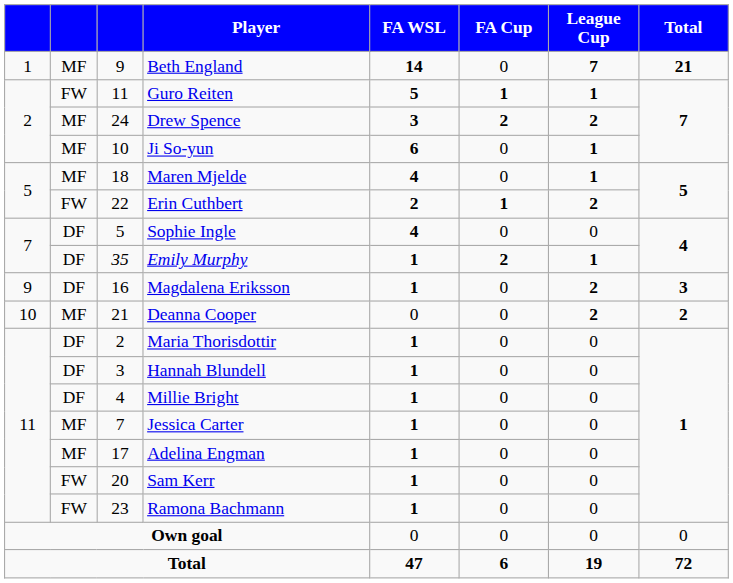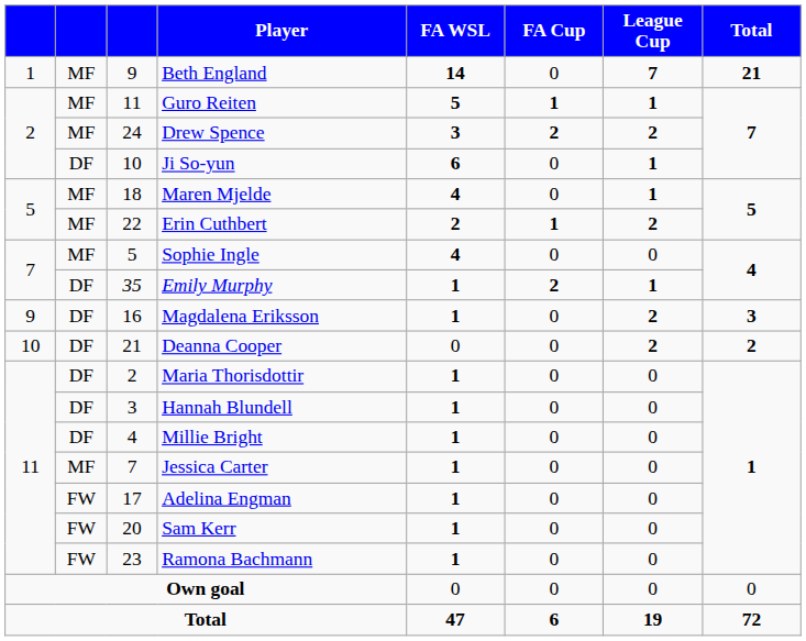 <table class="wikitable" style="text-align:center;">
 <tr>
 <th style="background:#00f; color:white; width:35px;"></th>
 <th style="background:#00f; color:white; width:35px;"></th>
 <th style="background:#00f; color:white; width:35px;"></th>
 <th style="background:#00f; color:white; width:200px;">Player</th>
 <th style="background:#00f; color:white; width:75px;">FA WSL</th>
 <th style="background:#00f; color:white; width:75px;">FA Cup</th>
 <th style="background:#00f; color:white; width:75px;">League Cup</th>
 <th style="background:#00f; color:white; width:75px;">Total</th>
 </tr>
 <tr>
 <td rowspan="1">1</td>
 <td>MF</td>
 <td>9</td>
 <td align=left> <a href='#'>Beth England</a></td>
 <td><strong>14</strong></td>
 <td>0</td>
 <td><strong>7</strong></td>
 <td><strong>21</strong></td>
 </tr>
 <tr>
 <td rowspan="3">2</td>
-<td>FW</td>
+<td>MF</td>
 <td>11</td>
 <td align=left> <a href='#'>Guro Reiten</a></td>
 <td><strong>5</strong></td>
 <td><strong>1</strong></td>
 <td><strong>1</strong></td>
 <td rowspan="3"><strong>7</strong></td>
 </tr>
 <tr>
 <td>MF</td>
 <td>24</td>
 <td align=left> <a href='#'>Drew Spence</a></td>
 <td><strong>3</strong></td>
 <td><strong>2</strong></td>
 <td><strong>2</strong></td>
 </tr>
 <tr>
-<td>MF</td>
+<td>DF</td>
 <td>10</td>
 <td align=left> <a href='#'>Ji So-yun</a></td>
 <td><strong>6</strong></td>
 <td>0</td>
 <td><strong>1</strong></td>
 </tr>
 <tr>
 <td rowspan="2">5</td>
 <td>MF</td>
 <td>18</td>
 <td align=left> <a href='#'>Maren Mjelde</a></td>
 <td><strong>4</strong></td>
 <td>0</td>
 <td><strong>1</strong></td>
 <td rowspan="2"><strong>5</strong></td>
 </tr>
 <tr>
-<td>FW</td>
+<td>MF</td>
 <td>22</td>
 <td align=left> <a href='#'>Erin Cuthbert</a></td>
 <td><strong>2</strong></td>
 <td><strong>1</strong></td>
 <td><strong>2</strong></td>
 </tr>
 <tr>
 <td rowspan="2">7</td>
-<td>DF</td>
+<td>MF</td>
 <td>5</td>
 <td align=left> <a href='#'>Sophie Ingle</a></td>
 <td><strong>4</strong></td>
 <td>0</td>
 <td>0</td>
 <td rowspan="2"><strong>4</strong></td>
 </tr>
 <tr>
 <td>DF</td>
 <td><em>35</em></td>
 <td align=left> <em><a href='#'>Emily Murphy</a></em></td>
 <td><strong>1</strong></td>
 <td><strong>2</strong></td>
 <td><strong>1</strong></td>
 </tr>
 <tr>
 <td rowspan="1">9</td>
 <td>DF</td>
 <td>16</td>
 <td align=left> <a href='#'>Magdalena Eriksson</a></td>
 <td><strong>1</strong></td>
 <td>0</td>
 <td><strong>2</strong></td>
 <td><strong>3</strong></td>
 </tr>
 <tr>
 <td rowspan="1">10</td>
-<td>MF</td>
+<td>DF</td>
 <td>21</td>
 <td align=left> <a href='#'>Deanna Cooper</a></td>
 <td>0</td>
 <td>0</td>
 <td><strong>2</strong></td>
 <td><strong>2</strong></td>
 </tr>
 <tr>
 <td rowspan="7">11</td>
 <td>DF</td>
 <td>2</td>
 <td align=left> <a href='#'>Maria Thorisdottir</a></td>
 <td><strong>1</strong></td>
 <td>0</td>
 <td>0</td>
 <td rowspan="7"><strong>1</strong></td>
 </tr>
 <tr>
 <td>DF</td>
 <td>3</td>
 <td align=left> <a href='#'>Hannah Blundell</a></td>
 <td><strong>1</strong></td>
 <td>0</td>
 <td>0</td>
 </tr>
 <tr>
 <td>DF</td>
 <td>4</td>
 <td align=left> <a href='#'>Millie Bright</a></td>
 <td><strong>1</strong></td>
 <td>0</td>
 <td>0</td>
 </tr>
 <tr>
 <td>MF</td>
 <td>7</td>
 <td align=left> <a href='#'>Jessica Carter</a></td>
 <td><strong>1</strong></td>
 <td>0</td>
 <td>0</td>
 </tr>
 <tr>
-<td>MF</td>
+<td>FW</td>
 <td>17</td>
 <td align=left> <a href='#'>Adelina Engman</a></td>
 <td><strong>1</strong></td>
 <td>0</td>
 <td>0</td>
 </tr>
 <tr>
 <td>FW</td>
 <td>20</td>
 <td align=left> <a href='#'>Sam Kerr</a></td>
 <td><strong>1</strong></td>
 <td>0</td>
 <td>0</td>
 </tr>
 <tr>
 <td>FW</td>
 <td>23</td>
 <td align=left> <a href='#'>Ramona Bachmann</a></td>
 <td><strong>1</strong></td>
 <td>0</td>
 <td>0</td>
 </tr>
 <tr>
 <td colspan="4"><strong>Own goal</strong></td>
 <td>0</td>
 <td>0</td>
 <td>0</td>
 <td>0</td>
 </tr>
 <tr>
 <td colspan="4"><strong>Total</strong></td>
 <td><strong>47</strong></td>
 <td><strong>6</strong></td>
 <td><strong>19</strong></td>
 <td><strong>72</strong></td>
 </tr>
 </table>
